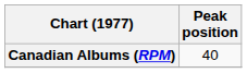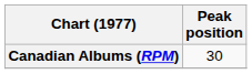 <table class="wikitable sortable plainrowheaders" style="text-align:center">
 <tr>
 <th scope="col">Chart (1977)</th>
 <th scope="col">Peak<br> position</th>
 </tr>
 <tr>
 <th scope="row">Canadian Albums (<em><a href='#'>RPM</a></em>)</th>
-<td>40</td>
+<td>30</td>
 </tr>
 <tr>
 </tr>
 <tr>
 </tr>
 </table>
